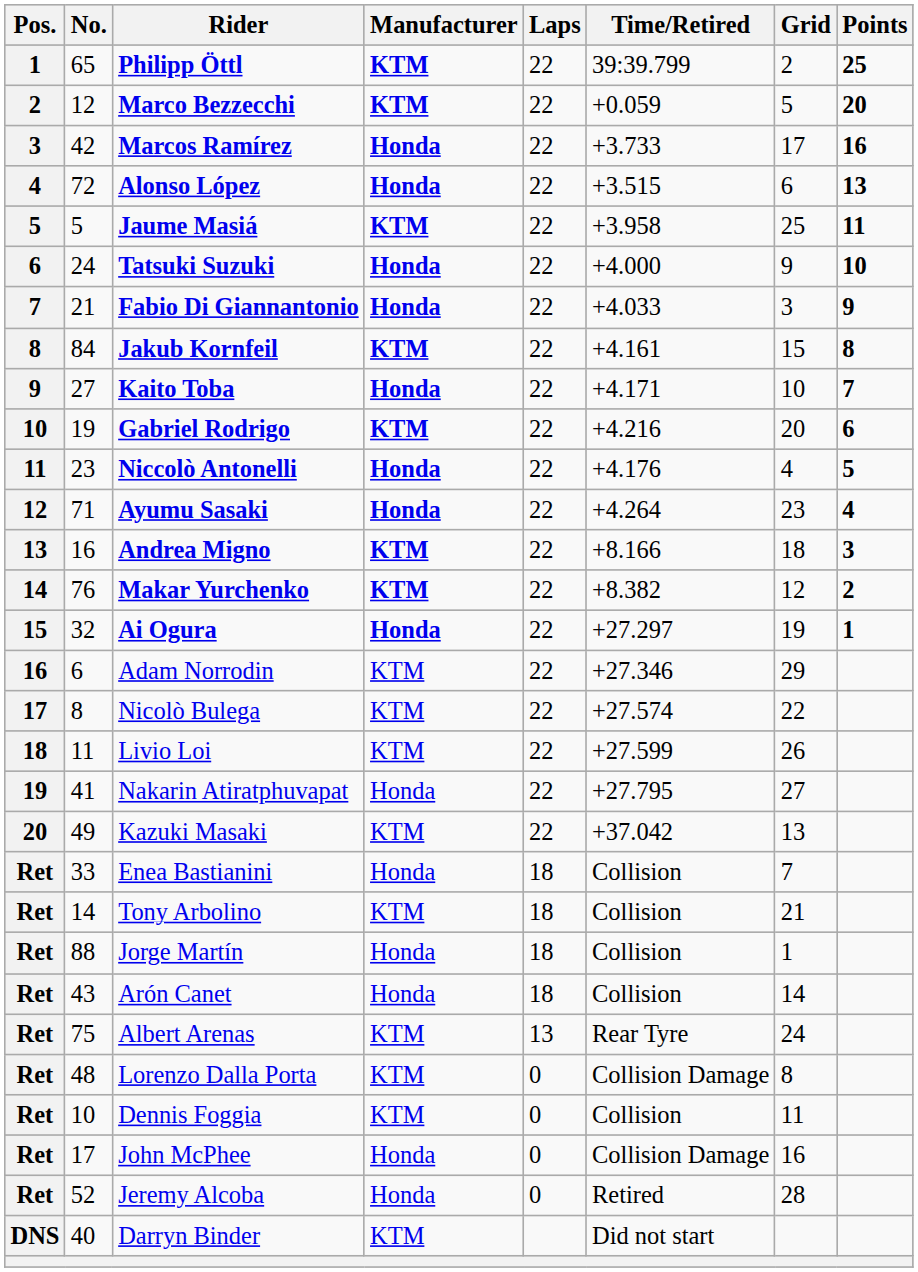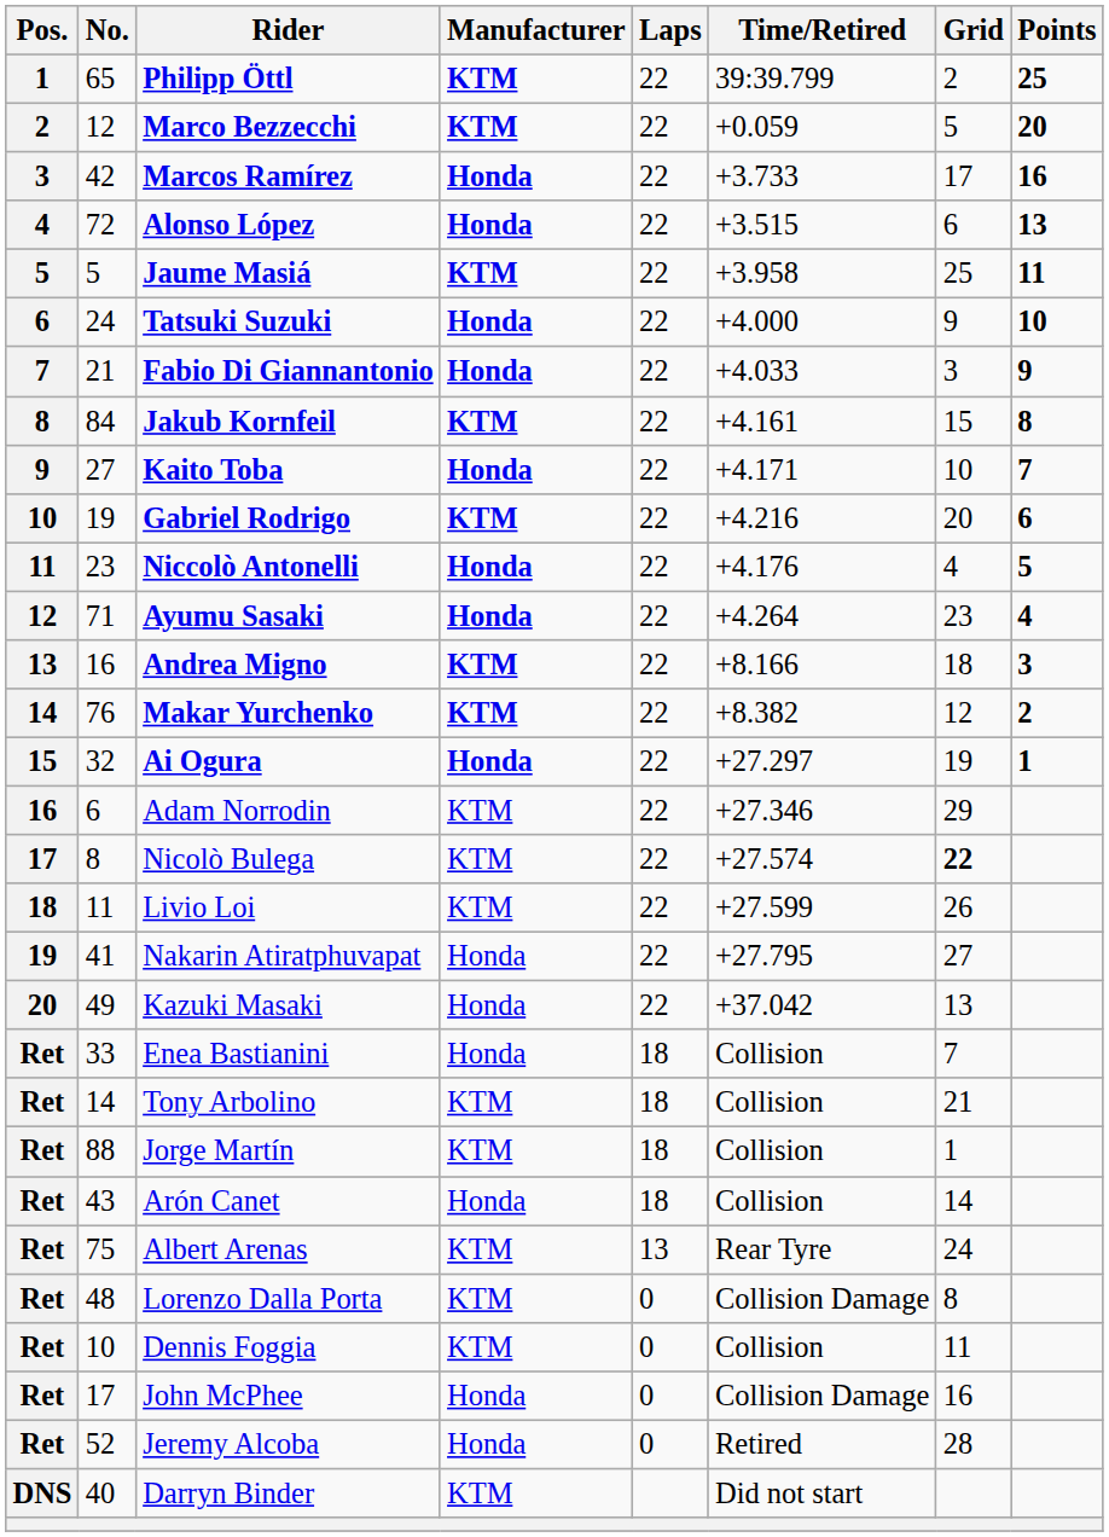 <table class="wikitable" style="font-size: 95%;">
 <tr>
 <th>Pos.</th>
 <th>No.</th>
 <th>Rider</th>
 <th>Manufacturer</th>
 <th>Laps</th>
 <th>Time/Retired</th>
 <th>Grid</th>
 <th>Points</th>
 </tr>
 <tr>
 <th>1</th>
 <td>65</td>
 <td> <strong><a href='#'>Philipp Öttl</a></strong></td>
 <td><strong><a href='#'>KTM</a></strong></td>
 <td>22</td>
 <td>39:39.799</td>
 <td>2</td>
 <td><strong>25</strong></td>
 </tr>
 <tr>
 <th>2</th>
 <td>12</td>
 <td> <strong><a href='#'>Marco Bezzecchi</a></strong></td>
 <td><strong><a href='#'>KTM</a></strong></td>
 <td>22</td>
 <td>+0.059</td>
 <td>5</td>
 <td><strong>20</strong></td>
 </tr>
 <tr>
 <th>3</th>
 <td>42</td>
 <td> <strong><a href='#'>Marcos Ramírez</a></strong></td>
 <td><strong><a href='#'>Honda</a></strong></td>
 <td>22</td>
 <td>+3.733</td>
 <td>17</td>
 <td><strong>16</strong></td>
 </tr>
 <tr>
 <th>4</th>
 <td>72</td>
 <td> <strong><a href='#'>Alonso López</a></strong></td>
 <td><strong><a href='#'>Honda</a></strong></td>
 <td>22</td>
 <td>+3.515</td>
 <td>6</td>
 <td><strong>13</strong></td>
 </tr>
 <tr>
 <th>5</th>
 <td>5</td>
 <td> <strong><a href='#'>Jaume Masiá</a></strong></td>
 <td><strong><a href='#'>KTM</a></strong></td>
 <td>22</td>
 <td>+3.958</td>
 <td>25</td>
 <td><strong>11</strong></td>
 </tr>
 <tr>
 <th>6</th>
 <td>24</td>
 <td> <strong><a href='#'>Tatsuki Suzuki</a></strong></td>
 <td><strong><a href='#'>Honda</a></strong></td>
 <td>22</td>
 <td>+4.000</td>
 <td>9</td>
 <td><strong>10</strong></td>
 </tr>
 <tr>
 <th>7</th>
 <td>21</td>
 <td> <strong><a href='#'>Fabio Di Giannantonio</a></strong></td>
 <td><strong><a href='#'>Honda</a></strong></td>
 <td>22</td>
 <td>+4.033</td>
 <td>3</td>
 <td><strong>9</strong></td>
 </tr>
 <tr>
 <th>8</th>
 <td>84</td>
 <td> <strong><a href='#'>Jakub Kornfeil</a></strong></td>
 <td><strong><a href='#'>KTM</a></strong></td>
 <td>22</td>
 <td>+4.161</td>
 <td>15</td>
 <td><strong>8</strong></td>
 </tr>
 <tr>
 <th>9</th>
 <td>27</td>
 <td> <strong><a href='#'>Kaito Toba</a></strong></td>
 <td><strong><a href='#'>Honda</a></strong></td>
 <td>22</td>
 <td>+4.171</td>
 <td>10</td>
 <td><strong>7</strong></td>
 </tr>
 <tr>
 <th>10</th>
 <td>19</td>
 <td> <strong><a href='#'>Gabriel Rodrigo</a></strong></td>
 <td><strong><a href='#'>KTM</a></strong></td>
 <td>22</td>
 <td>+4.216</td>
 <td>20</td>
 <td><strong>6</strong></td>
 </tr>
 <tr>
 <th>11</th>
 <td>23</td>
 <td> <strong><a href='#'>Niccolò Antonelli</a></strong></td>
 <td><strong><a href='#'>Honda</a></strong></td>
 <td>22</td>
 <td>+4.176</td>
 <td>4</td>
 <td><strong>5</strong></td>
 </tr>
 <tr>
 <th>12</th>
 <td>71</td>
 <td> <strong><a href='#'>Ayumu Sasaki</a></strong></td>
 <td><strong><a href='#'>Honda</a></strong></td>
 <td>22</td>
 <td>+4.264</td>
 <td>23</td>
 <td><strong>4</strong></td>
 </tr>
 <tr>
 <th>13</th>
 <td>16</td>
 <td> <strong><a href='#'>Andrea Migno</a></strong></td>
 <td><strong><a href='#'>KTM</a></strong></td>
 <td>22</td>
 <td>+8.166</td>
 <td>18</td>
 <td><strong>3</strong></td>
 </tr>
 <tr>
 <th>14</th>
 <td>76</td>
 <td> <strong><a href='#'>Makar Yurchenko</a></strong></td>
 <td><strong><a href='#'>KTM</a></strong></td>
 <td>22</td>
 <td>+8.382</td>
 <td>12</td>
 <td><strong>2</strong></td>
 </tr>
 <tr>
 <th>15</th>
 <td>32</td>
 <td> <strong><a href='#'>Ai Ogura</a></strong></td>
 <td><strong><a href='#'>Honda</a></strong></td>
 <td>22</td>
 <td>+27.297</td>
 <td>19</td>
 <td><strong>1</strong></td>
 </tr>
 <tr>
 <th>16</th>
 <td>6</td>
 <td> <a href='#'>Adam Norrodin</a></td>
 <td><a href='#'>KTM</a></td>
 <td>22</td>
 <td>+27.346</td>
 <td>29</td>
 <td></td>
 </tr>
 <tr>
 <th>17</th>
 <td>8</td>
 <td> <a href='#'>Nicolò Bulega</a></td>
 <td><a href='#'>KTM</a></td>
 <td>22</td>
 <td>+27.574</td>
-<td>22</td>
+<td><strong>22</strong></td>
 <td></td>
 </tr>
 <tr>
 <th>18</th>
 <td>11</td>
 <td> <a href='#'>Livio Loi</a></td>
 <td><a href='#'>KTM</a></td>
 <td>22</td>
 <td>+27.599</td>
 <td>26</td>
 <td></td>
 </tr>
 <tr>
 <th>19</th>
 <td>41</td>
 <td> <a href='#'>Nakarin Atiratphuvapat</a></td>
 <td><a href='#'>Honda</a></td>
 <td>22</td>
 <td>+27.795</td>
 <td>27</td>
 <td></td>
 </tr>
 <tr>
 <th>20</th>
 <td>49</td>
 <td> <a href='#'>Kazuki Masaki</a></td>
-<td><a href='#'>KTM</a></td>
+<td><a href='#'>Honda</a></td>
 <td>22</td>
 <td>+37.042</td>
 <td>13</td>
 <td></td>
 </tr>
 <tr>
 <th>Ret</th>
 <td>33</td>
 <td> <a href='#'>Enea Bastianini</a></td>
 <td><a href='#'>Honda</a></td>
 <td>18</td>
 <td>Collision</td>
 <td>7</td>
 <td></td>
 </tr>
 <tr>
 <th>Ret</th>
 <td>14</td>
 <td> <a href='#'>Tony Arbolino</a></td>
 <td><a href='#'>KTM</a></td>
 <td>18</td>
 <td>Collision</td>
 <td>21</td>
 <td></td>
 </tr>
 <tr>
 <th>Ret</th>
 <td>88</td>
 <td> <a href='#'>Jorge Martín</a></td>
-<td><a href='#'>Honda</a></td>
+<td><a href='#'>KTM</a></td>
 <td>18</td>
 <td>Collision</td>
 <td>1</td>
 <td></td>
 </tr>
 <tr>
 <th>Ret</th>
 <td>43</td>
 <td> <a href='#'>Arón Canet</a></td>
 <td><a href='#'>Honda</a></td>
 <td>18</td>
 <td>Collision</td>
 <td>14</td>
 <td></td>
 </tr>
 <tr>
 <th>Ret</th>
 <td>75</td>
 <td> <a href='#'>Albert Arenas</a></td>
 <td><a href='#'>KTM</a></td>
 <td>13</td>
 <td>Rear Tyre</td>
 <td>24</td>
 <td></td>
 </tr>
 <tr>
 <th>Ret</th>
 <td>48</td>
 <td> <a href='#'>Lorenzo Dalla Porta</a></td>
 <td><a href='#'>KTM</a></td>
 <td>0</td>
 <td>Collision Damage</td>
 <td>8</td>
 <td></td>
 </tr>
 <tr>
 <th>Ret</th>
 <td>10</td>
 <td> <a href='#'>Dennis Foggia</a></td>
 <td><a href='#'>KTM</a></td>
 <td>0</td>
 <td>Collision</td>
 <td>11</td>
 <td></td>
 </tr>
 <tr>
 <th>Ret</th>
 <td>17</td>
 <td> <a href='#'>John McPhee</a></td>
 <td><a href='#'>Honda</a></td>
 <td>0</td>
 <td>Collision Damage</td>
 <td>16</td>
 <td></td>
 </tr>
 <tr>
 <th>Ret</th>
 <td>52</td>
 <td> <a href='#'>Jeremy Alcoba</a></td>
 <td><a href='#'>Honda</a></td>
 <td>0</td>
 <td>Retired</td>
 <td>28</td>
 <td></td>
 </tr>
 <tr>
 <th>DNS</th>
 <td>40</td>
 <td> <a href='#'>Darryn Binder</a></td>
 <td><a href='#'>KTM</a></td>
 <td></td>
 <td>Did not start</td>
 <td></td>
 <td></td>
 </tr>
 <tr>
 <th colspan=8></th>
 </tr>
 </table>
